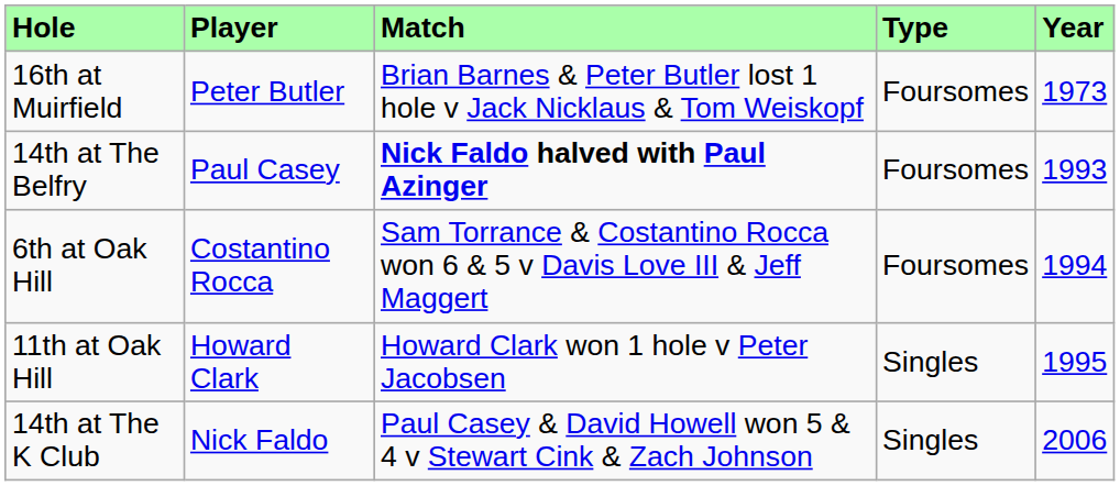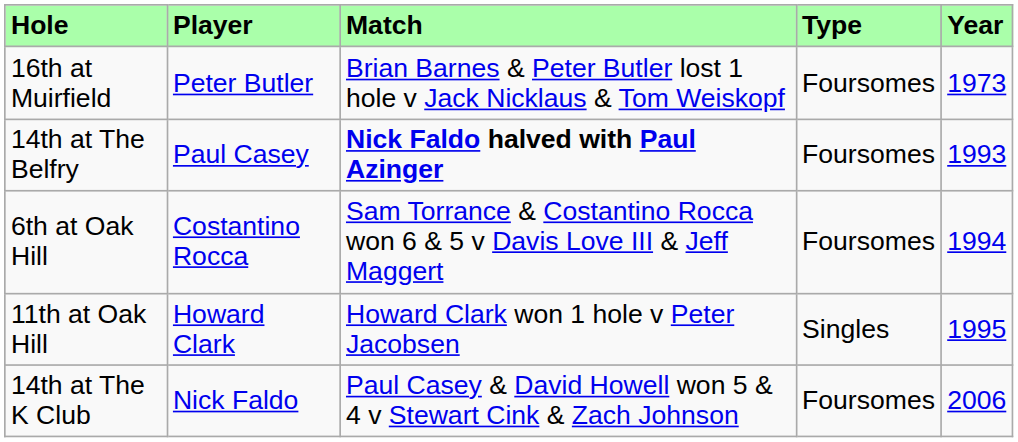 <table class="wikitable">
 <tr style="background:#aaffaa;" style="text-align:center">
 <td><strong>Hole</strong></td>
 <td><strong>Player</strong></td>
 <td><strong>Match</strong></td>
 <td><strong>Type</strong></td>
 <td><strong>Year</strong></td>
 </tr>
 <tr>
 <td>16th at Muirfield</td>
 <td><a href='#'>Peter Butler</a></td>
 <td><a href='#'>Brian Barnes</a> & <a href='#'>Peter Butler</a> lost 1 hole v <a href='#'>Jack Nicklaus</a> & <a href='#'>Tom Weiskopf</a></td>
 <td>Foursomes</td>
 <td><a href='#'>1973</a></td>
 </tr>
 <tr>
 <td>14th at The Belfry</td>
 <td><a href='#'>Paul Casey</a></td>
 <td><strong><a href='#'>Nick Faldo</a> halved with <a href='#'>Paul Azinger</a></strong></td>
 <td>Foursomes</td>
 <td><a href='#'>1993</a></td>
 </tr>
 <tr>
 <td>6th at Oak Hill</td>
 <td><a href='#'>Costantino Rocca</a></td>
 <td><a href='#'>Sam Torrance</a> & <a href='#'>Costantino Rocca</a> won 6 & 5 v <a href='#'>Davis Love III</a> & <a href='#'>Jeff Maggert</a></td>
 <td>Foursomes</td>
 <td><a href='#'>1994</a></td>
 </tr>
 <tr>
 <td>11th at Oak Hill</td>
 <td><a href='#'>Howard Clark</a></td>
 <td><a href='#'>Howard Clark</a> won 1 hole v <a href='#'>Peter Jacobsen</a></td>
 <td>Singles</td>
 <td><a href='#'>1995</a></td>
 </tr>
 <tr>
 <td>14th at The K Club</td>
 <td><a href='#'>Nick Faldo</a></td>
 <td><a href='#'>Paul Casey</a> & <a href='#'>David Howell</a> won 5 & 4 v <a href='#'>Stewart Cink</a> & <a href='#'>Zach Johnson</a></td>
-<td>Singles</td>
+<td>Foursomes</td>
 <td><a href='#'>2006</a></td>
 </tr>
 </table>
